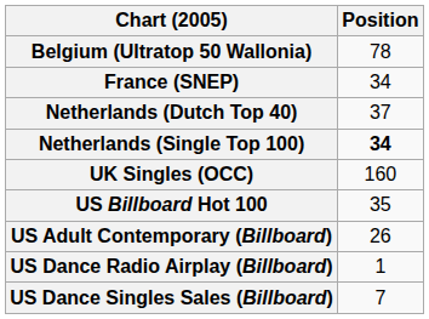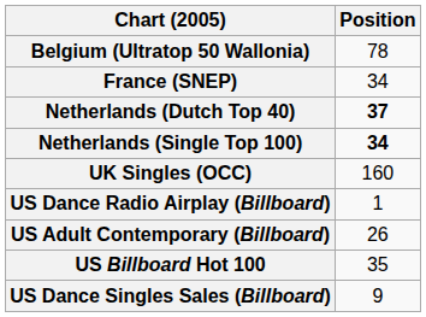 <table class="wikitable sortable plainrowheaders" style="text-align:center">
 <tr>
 <th>Chart (2005)</th>
 <th>Position</th>
 </tr>
 <tr>
 <th scope="row">Belgium (Ultratop 50 Wallonia)</th>
 <td>78</td>
 </tr>
 <tr>
 <th scope="row">France (SNEP)</th>
 <td>34</td>
 </tr>
 <tr>
 <th scope="row">Netherlands (Dutch Top 40)</th>
-<td>37</td>
+<td><strong>37</strong></td>
 </tr>
 <tr>
 <th scope="row">Netherlands (Single Top 100)</th>
 <td><strong>34</strong></td>
 </tr>
 <tr>
 <th scope="row">UK Singles (OCC)</th>
 <td>160</td>
 </tr>
 <tr>
-<th scope="row">US <em>Billboard</em> Hot 100</th>
-<td>35</td>
+<th scope="row">US Dance Radio Airplay (<em>Billboard</em>)</th>
+<td>1</td>
 </tr>
 <tr>
 <th scope="row">US Adult Contemporary (<em>Billboard</em>)</th>
 <td>26</td>
 </tr>
 <tr>
-<th scope="row">US Dance Radio Airplay (<em>Billboard</em>)</th>
-<td>1</td>
+<th scope="row">US <em>Billboard</em> Hot 100</th>
+<td>35</td>
 </tr>
 <tr>
 <th scope="row">US Dance Singles Sales (<em>Billboard</em>)</th>
-<td>7</td>
+<td>9</td>
 </tr>
 </table>
